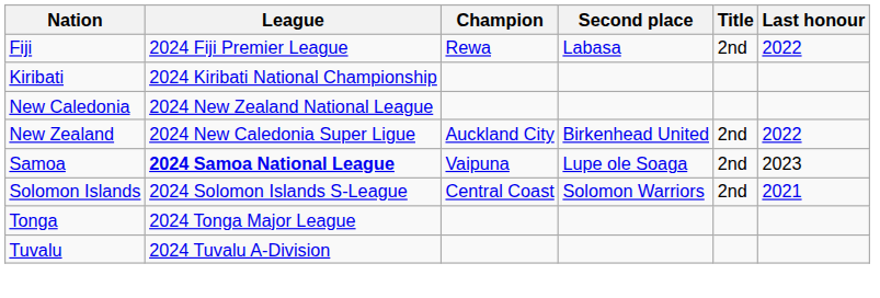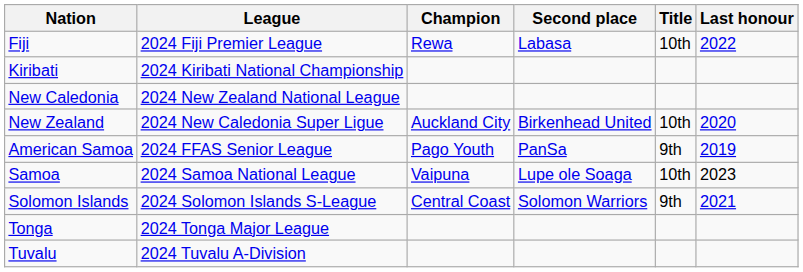 <table class=wikitable style="font-size:14px">
 <tr>
 <th>Nation</th>
 <th>League</th>
 <th>Champion</th>
 <th>Second place</th>
 <th data-sort-type="number">Title</th>
 <th>Last honour</th>
 </tr>
 <tr>
 <td align=left> <a href='#'>Fiji</a></td>
 <td align=left><a href='#'>2024 Fiji Premier League</a></td>
 <td><a href='#'>Rewa</a></td>
 <td><a href='#'>Labasa</a></td>
-<td>2nd</td>
+<td>10th</td>
 <td><a href='#'>2022</a></td>
 </tr>
 <tr>
 <td align=left> <a href='#'>Kiribati</a></td>
 <td align=left><a href='#'>2024 Kiribati National Championship</a></td>
 <td></td>
 <td></td>
 <td></td>
 <td></td>
 </tr>
 <tr>
 <td align=left> <a href='#'>New Caledonia</a></td>
 <td><a href='#'>2024 New Zealand National League</a></td>
 <td></td>
 <td></td>
 <td></td>
 <td></td>
 </tr>
 <tr>
 <td> <a href='#'>New Zealand</a></td>
 <td align=left><a href='#'>2024 New Caledonia Super Ligue</a></td>
 <td><a href='#'>Auckland City</a></td>
 <td><a href='#'>Birkenhead United</a></td>
-<td>2nd</td>
-<td><a href='#'>2022</a></td>
+<td>10th</td>
+<td><a href='#'>2020</a></td>
+</tr>
+<tr>
+<td align=left> <a href='#'>American Samoa</a></td>
+<td align=left><a href='#'>2024 FFAS Senior League</a></td>
+<td><a href='#'>Pago Youth</a></td>
+<td><a href='#'>PanSa</a></td>
+<td>9th</td>
+<td><a href='#'>2019</a></td>
 </tr>
 <tr>
 <td align=left> <a href='#'>Samoa</a></td>
-<td align=left><strong><a href='#'>2024 Samoa National League</a></strong></td>
+<td align=left><a href='#'>2024 Samoa National League</a></td>
 <td><a href='#'>Vaipuna</a></td>
 <td><a href='#'>Lupe ole Soaga</a></td>
-<td>2nd</td>
+<td>10th</td>
 <td>2023</td>
 </tr>
 <tr>
 <td> <a href='#'>Solomon Islands</a></td>
 <td><a href='#'>2024 Solomon Islands S-League</a></td>
 <td><a href='#'>Central Coast</a></td>
 <td><a href='#'>Solomon Warriors</a></td>
-<td>2nd</td>
+<td>9th</td>
 <td><a href='#'>2021</a></td>
 </tr>
 <tr>
 <td align=left> <a href='#'>Tonga</a></td>
 <td align=left><a href='#'>2024 Tonga Major League</a></td>
 <td></td>
 <td></td>
 <td></td>
 <td></td>
 </tr>
 <tr>
 <td align=left> <a href='#'>Tuvalu</a></td>
 <td align=left><a href='#'>2024 Tuvalu A-Division</a></td>
 <td></td>
 <td></td>
 <td></td>
 <td></td>
 </tr>
 </table>
